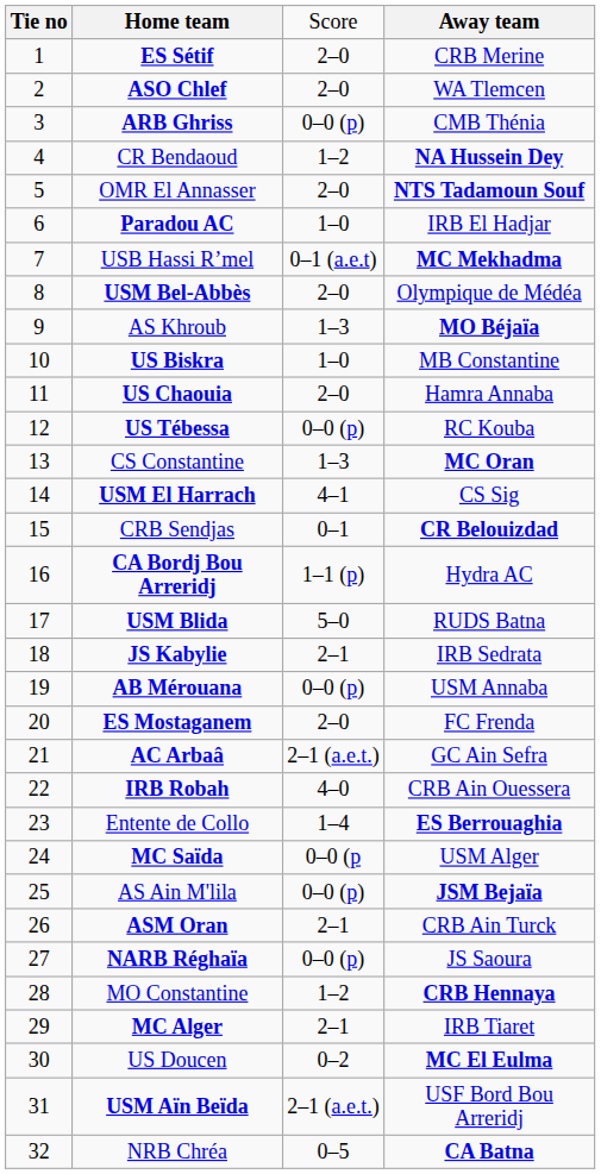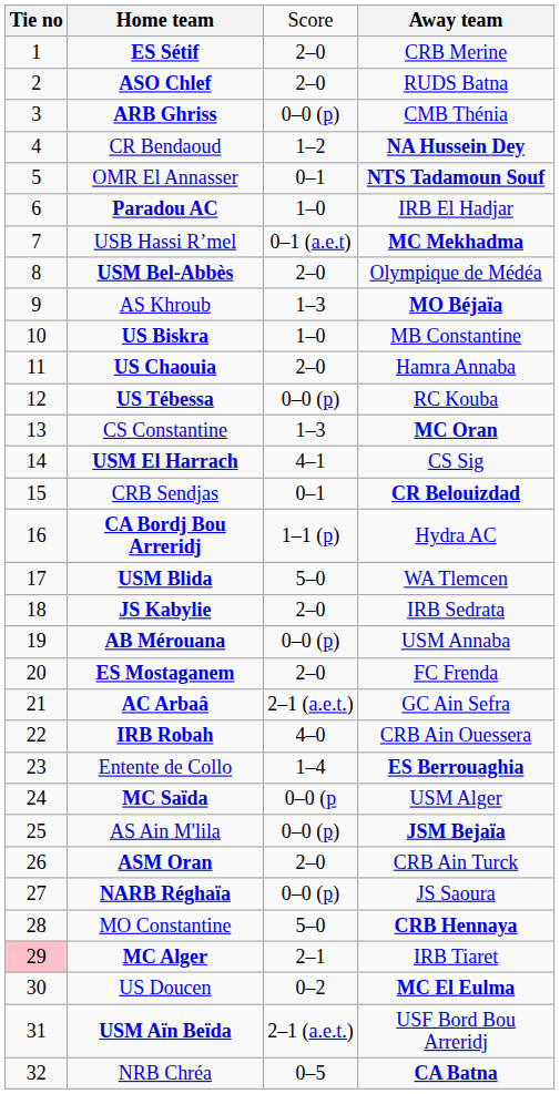 <table class="wikitable" style="text-align:center">
 <tr>
 <th>Tie no</th>
 <th style="width:150px;">Home team</th>
 <td>Score</td>
 <th style="width:150px;">Away team</th>
 </tr>
 <tr>
 <td>1</td>
 <td><strong><a href='#'>ES Sétif</a></strong></td>
 <td>2–0</td>
 <td><a href='#'>CRB Merine</a></td>
 </tr>
 <tr>
 <td>2</td>
 <td><strong><a href='#'>ASO Chlef</a></strong></td>
 <td>2–0</td>
-<td><a href='#'>WA Tlemcen</a></td>
+<td><a href='#'>RUDS Batna</a></td>
 </tr>
 <tr>
 <td>3</td>
 <td><strong><a href='#'>ARB Ghriss</a></strong></td>
 <td>0–0 (<a href='#'>p</a>)</td>
 <td><a href='#'>CMB Thénia</a></td>
 </tr>
 <tr>
 <td>4</td>
 <td><a href='#'>CR Bendaoud</a></td>
 <td>1–2</td>
 <td><strong><a href='#'>NA Hussein Dey</a></strong></td>
 </tr>
 <tr>
 <td>5</td>
 <td><a href='#'>OMR El Annasser</a></td>
-<td>2–0</td>
+<td>0–1</td>
 <td><strong><a href='#'>NTS Tadamoun Souf</a></strong></td>
 </tr>
 <tr>
 <td>6</td>
 <td><strong><a href='#'>Paradou AC</a></strong></td>
 <td>1–0</td>
 <td><a href='#'>IRB El Hadjar</a></td>
 </tr>
 <tr>
 <td>7</td>
 <td><a href='#'>USB Hassi R’mel</a></td>
 <td>0–1 (<a href='#'>a.e.t</a>)</td>
 <td><strong><a href='#'>MC Mekhadma</a></strong></td>
 </tr>
 <tr>
 <td>8</td>
 <td><strong><a href='#'>USM Bel-Abbès</a></strong></td>
 <td>2–0</td>
 <td><a href='#'>Olympique de Médéa</a></td>
 </tr>
 <tr>
 <td>9</td>
 <td><a href='#'>AS Khroub</a></td>
 <td>1–3</td>
 <td><strong><a href='#'>MO Béjaïa</a></strong></td>
 </tr>
 <tr>
 <td>10</td>
 <td><strong><a href='#'>US Biskra</a></strong></td>
 <td>1–0</td>
 <td><a href='#'>MB Constantine</a></td>
 </tr>
 <tr>
 <td>11</td>
 <td><strong><a href='#'>US Chaouia</a></strong></td>
 <td>2–0</td>
 <td><a href='#'>Hamra Annaba</a></td>
 </tr>
 <tr>
 <td>12</td>
 <td><strong><a href='#'>US Tébessa</a></strong></td>
 <td>0–0 (<a href='#'>p</a>)</td>
 <td><a href='#'>RC Kouba</a></td>
 </tr>
 <tr>
 <td>13</td>
 <td><a href='#'>CS Constantine</a></td>
 <td>1–3</td>
 <td><strong><a href='#'>MC Oran</a></strong></td>
 </tr>
 <tr>
 <td>14</td>
 <td><strong><a href='#'>USM El Harrach</a></strong></td>
 <td>4–1</td>
 <td><a href='#'>CS Sig</a></td>
 </tr>
 <tr>
 <td>15</td>
 <td><a href='#'>CRB Sendjas</a></td>
 <td>0–1</td>
 <td><strong><a href='#'>CR Belouizdad</a></strong></td>
 </tr>
 <tr>
 <td>16</td>
 <td><strong><a href='#'>CA Bordj Bou Arreridj</a></strong></td>
 <td>1–1 (<a href='#'>p</a>)</td>
 <td><a href='#'>Hydra AC</a></td>
 </tr>
 <tr>
 <td>17</td>
 <td><strong><a href='#'>USM Blida</a></strong></td>
 <td>5–0</td>
-<td><a href='#'>RUDS Batna</a></td>
+<td><a href='#'>WA Tlemcen</a></td>
 </tr>
 <tr>
 <td>18</td>
 <td><strong><a href='#'>JS Kabylie</a></strong></td>
-<td>2–1</td>
+<td>2–0</td>
 <td><a href='#'>IRB Sedrata</a></td>
 </tr>
 <tr>
 <td>19</td>
 <td><strong><a href='#'>AB Mérouana</a></strong></td>
 <td>0–0 (<a href='#'>p</a>)</td>
 <td><a href='#'>USM Annaba</a></td>
 </tr>
 <tr>
 <td>20</td>
 <td><strong><a href='#'>ES Mostaganem</a></strong></td>
 <td>2–0</td>
 <td><a href='#'>FC Frenda</a></td>
 </tr>
 <tr>
 <td>21</td>
 <td><strong><a href='#'>AC Arbaâ</a></strong></td>
 <td>2–1 (<a href='#'>a.e.t.</a>)</td>
 <td><a href='#'>GC Ain Sefra</a></td>
 </tr>
 <tr>
 <td>22</td>
 <td><strong><a href='#'>IRB Robah</a></strong></td>
 <td>4–0</td>
 <td><a href='#'>CRB Ain Ouessera</a></td>
 </tr>
 <tr>
 <td>23</td>
 <td><a href='#'>Entente de Collo</a></td>
 <td>1–4</td>
 <td><strong><a href='#'>ES Berrouaghia</a></strong></td>
 </tr>
 <tr>
 <td>24</td>
 <td><strong><a href='#'>MC Saïda</a></strong></td>
 <td>0–0 (<a href='#'>p</a></td>
 <td><a href='#'>USM Alger</a></td>
 </tr>
 <tr>
 <td>25</td>
 <td><a href='#'>AS Ain M'lila</a></td>
 <td>0–0 (<a href='#'>p</a>)</td>
 <td><strong><a href='#'>JSM Bejaïa</a></strong></td>
 </tr>
 <tr>
 <td>26</td>
 <td><strong><a href='#'>ASM Oran</a></strong></td>
-<td>2–1</td>
+<td>2–0</td>
 <td><a href='#'>CRB Ain Turck</a></td>
 </tr>
 <tr>
 <td>27</td>
 <td><strong><a href='#'>NARB Réghaïa</a></strong></td>
 <td>0–0 (<a href='#'>p</a>)</td>
 <td><a href='#'>JS Saoura</a></td>
 </tr>
 <tr>
 <td>28</td>
 <td><a href='#'>MO Constantine</a></td>
-<td>1–2</td>
+<td>5–0</td>
 <td><strong><a href='#'>CRB Hennaya</a></strong></td>
 </tr>
 <tr>
-<td>29</td>
+<td style="background: pink;">29</td>
 <td><strong><a href='#'>MC Alger</a></strong></td>
 <td>2–1</td>
 <td><a href='#'>IRB Tiaret</a></td>
 </tr>
 <tr>
 <td>30</td>
 <td><a href='#'>US Doucen</a></td>
 <td>0–2</td>
 <td><strong><a href='#'>MC El Eulma</a></strong></td>
 </tr>
 <tr>
 <td>31</td>
 <td><strong><a href='#'>USM Aïn Beïda</a></strong></td>
 <td>2–1 (<a href='#'>a.e.t.</a>)</td>
 <td><a href='#'>USF Bord Bou Arreridj</a></td>
 </tr>
 <tr>
 <td>32</td>
 <td><a href='#'>NRB Chréa</a></td>
 <td>0–5</td>
 <td><strong><a href='#'>CA Batna</a></strong></td>
 </tr>
 </table>
